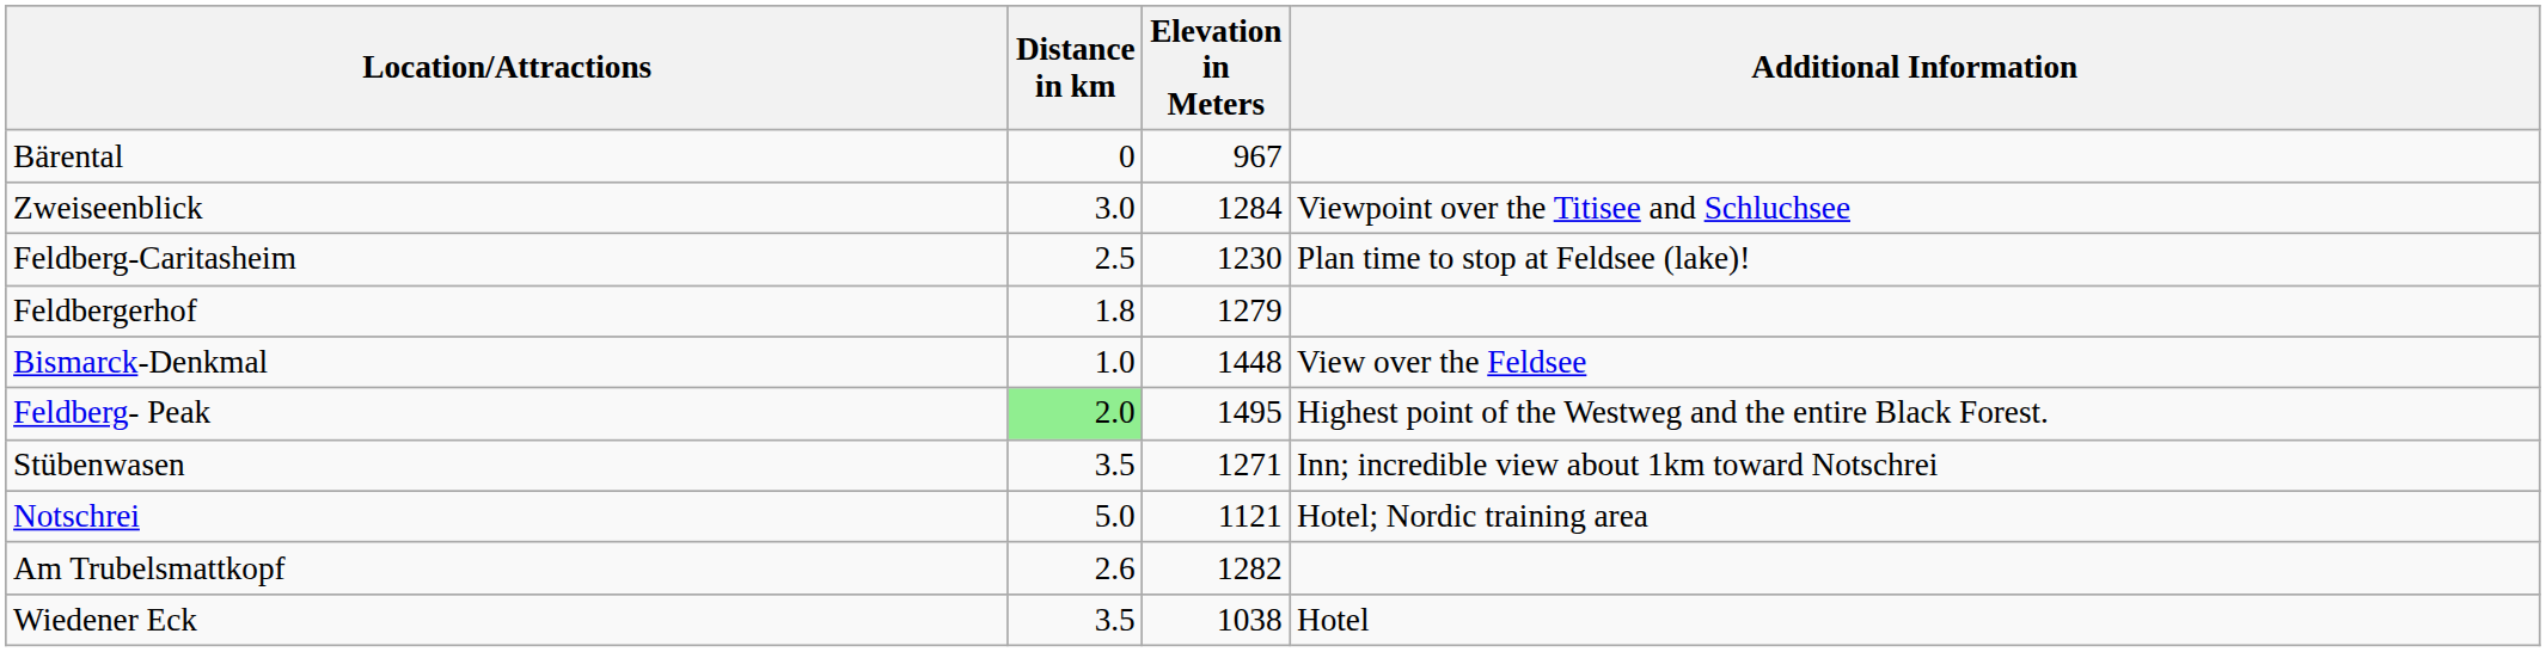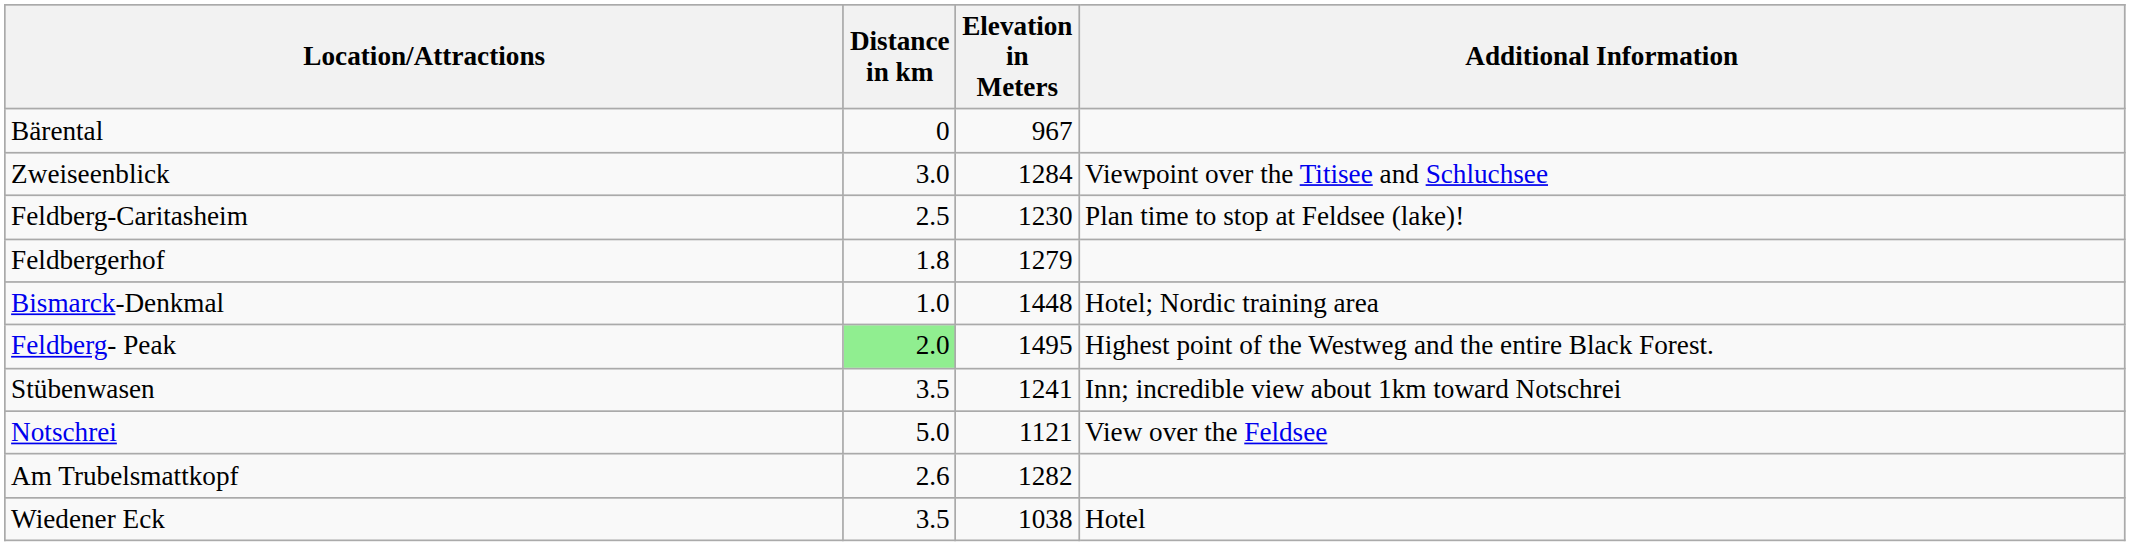 <table class="wikitable">
 <tr>
 <th width="40%">Location/Attractions</th>
 <th width="5%">Distance in km</th>
 <th width="5%">Elevation in Meters</th>
 <th width="50%">Additional Information</th>
 </tr>
 <tr valign="top">
 <td>Bärental</td>
 <td align="right">0</td>
 <td align="right">967</td>
 <td></td>
 </tr>
 <tr valign="top">
 <td>Zweiseenblick</td>
 <td align="right">3.0</td>
 <td align="right">1284</td>
 <td>Viewpoint over the <a href='#'>Titisee</a> and <a href='#'>Schluchsee</a></td>
 </tr>
 <tr valign="top">
 <td>Feldberg-Caritasheim</td>
 <td align="right">2.5</td>
 <td align="right">1230</td>
 <td>Plan time to stop at Feldsee (lake)!</td>
 </tr>
 <tr valign="top">
 <td>Feldbergerhof</td>
 <td align="right">1.8</td>
 <td align="right">1279</td>
 <td></td>
 </tr>
 <tr valign="top">
 <td><a href='#'>Bismarck</a>-Denkmal</td>
 <td align="right">1.0</td>
 <td align="right">1448</td>
-<td>View over the <a href='#'>Feldsee</a></td>
+<td>Hotel; Nordic training area</td>
 </tr>
 <tr valign="top">
 <td><a href='#'>Feldberg</a>- Peak</td>
 <td align="right" style="background: lightgreen;">2.0</td>
 <td align="right">1495</td>
 <td>Highest point of the Westweg and the entire Black Forest.</td>
 </tr>
 <tr valign="top">
 <td>Stübenwasen</td>
 <td align="right">3.5</td>
-<td align="right">1271</td>
+<td align="right">1241</td>
 <td>Inn; incredible view about 1km toward Notschrei</td>
 </tr>
 <tr valign="top">
 <td><a href='#'>Notschrei</a></td>
 <td align="right">5.0</td>
 <td align="right">1121</td>
-<td>Hotel; Nordic training area</td>
+<td>View over the <a href='#'>Feldsee</a></td>
 </tr>
 <tr valign="top">
 <td>Am Trubelsmattkopf</td>
 <td align="right">2.6</td>
 <td align="right">1282</td>
 <td></td>
 </tr>
 <tr valign="top">
 <td>Wiedener Eck</td>
 <td align="right">3.5</td>
 <td align="right">1038</td>
 <td>Hotel</td>
 </tr>
 </table>
